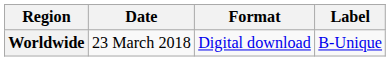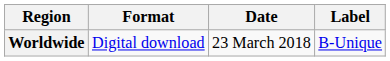 <table class="wikitable sortable plainrowheaders" style="text-align:center">
 <tr>
 <th>Region</th>
+<th>Format</th>
 <th>Date</th>
-<th>Format</th>
 <th>Label</th>
 </tr>
 <tr>
 <th scope="row">Worldwide</th>
+<td><a href='#'>Digital download</a></td>
 <td>23 March 2018</td>
-<td><a href='#'>Digital download</a></td>
 <td><a href='#'>B-Unique</a></td>
 </tr>
 </table>
